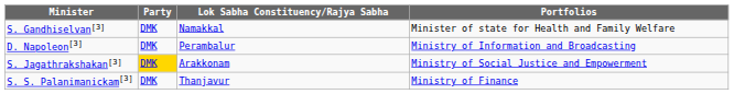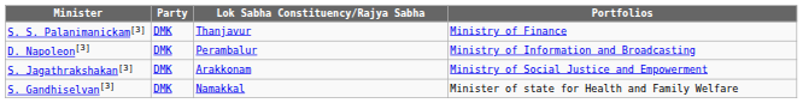 <table class="wikitable" style="width:80%; font-size:x-big;">
 <tr>
 <th style="background:#666; color:white; width:180px;">Minister</th>
 <th style="background:#666; color:white;">Party</th>
 <th style="background:#666; color:white;">Lok Sabha Constituency/Rajya Sabha</th>
 <th style="background:#666; color:white;">Portfolios</th>
 </tr>
 <tr>
-<td><a href='#'>S. Gandhiselvan</a><sup>[3]</sup></td>
+<td><a href='#'>S. S. Palanimanickam</a><sup>[3]</sup></td>
 <td><a href='#'>DMK</a></td>
-<td><a href='#'>Namakkal</a></td>
-<td>Minister of state for Health and Family Welfare</td>
+<td><a href='#'>Thanjavur</a></td>
+<td><a href='#'>Ministry of Finance</a></td>
 </tr>
 <tr>
 <td><a href='#'>D. Napoleon</a><sup>[3]</sup></td>
 <td><a href='#'>DMK</a></td>
 <td><a href='#'>Perambalur</a></td>
 <td><a href='#'>Ministry of Information and Broadcasting</a></td>
 </tr>
 <tr>
 <td><a href='#'>S. Jagathrakshakan</a><sup>[3]</sup></td>
-<td style="background: gold;"><a href='#'>DMK</a></td>
+<td><a href='#'>DMK</a></td>
 <td><a href='#'>Arakkonam</a></td>
 <td><a href='#'>Ministry of Social Justice and Empowerment</a></td>
 </tr>
 <tr>
-<td><a href='#'>S. S. Palanimanickam</a><sup>[3]</sup></td>
+<td><a href='#'>S. Gandhiselvan</a><sup>[3]</sup></td>
 <td><a href='#'>DMK</a></td>
-<td><a href='#'>Thanjavur</a></td>
-<td><a href='#'>Ministry of Finance</a></td>
+<td><a href='#'>Namakkal</a></td>
+<td>Minister of state for Health and Family Welfare</td>
 </tr>
 </table>
